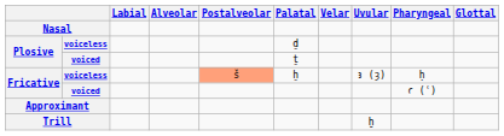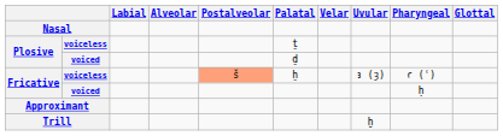 <table class="wikitable" style="text-align: center;">
 <tr>
 <th colspan=2></th>
 <th><a href='#'>Labial</a></th>
 <th><a href='#'>Alveolar</a></th>
 <th><a href='#'>Postalveolar</a></th>
 <th><a href='#'>Palatal</a></th>
 <th><a href='#'>Velar</a></th>
 <th><a href='#'>Uvular</a></th>
 <th><a href='#'>Pharyngeal</a></th>
 <th><a href='#'>Glottal</a></th>
 </tr>
 <tr>
 <th colspan=2><a href='#'>Nasal</a></th>
 <td></td>
 <td></td>
 <td></td>
 <td></td>
 <td></td>
 <td></td>
 <td></td>
 <td></td>
 </tr>
 <tr>
 <th rowspan=2><a href='#'>Plosive</a></th>
 <th><small><a href='#'>voiceless</a></small></th>
 <td></td>
 <td></td>
 <td></td>
-<td>ḏ </td>
+<td>ṯ </td>
 <td></td>
 <td></td>
 <td></td>
 <td></td>
 </tr>
 <tr>
 <th><small><a href='#'>voiced</a></small></th>
 <td></td>
 <td></td>
 <td></td>
-<td>ṯ </td>
+<td>ḏ </td>
 <td></td>
 <td></td>
 <td></td>
 <td></td>
 </tr>
 <tr>
 <th rowspan=2><a href='#'>Fricative</a></th>
 <th><small> <a href='#'>voiceless</a></small></th>
 <td></td>
 <td></td>
 <td style="background: lightsalmon;">š </td>
 <td>ẖ </td>
 <td></td>
 <td>ꜣ (ȝ) </td>
-<td>ḥ </td>
+<td>ꜥ (ʿ) </td>
 <td></td>
 </tr>
 <tr>
 <th><small><a href='#'>voiced</a></small></th>
 <td></td>
 <td></td>
 <td></td>
 <td></td>
 <td></td>
 <td></td>
-<td>ꜥ (ʿ) </td>
+<td>ḥ </td>
 <td></td>
 </tr>
 <tr>
 <th colspan=2><a href='#'>Approximant</a></th>
 <td></td>
 <td></td>
 <td></td>
 <td></td>
 <td></td>
 <td></td>
 <td></td>
 <td></td>
 </tr>
 <tr>
 <th colspan=2><a href='#'>Trill</a></th>
 <td></td>
 <td></td>
 <td></td>
 <td></td>
 <td></td>
 <td>ḫ </td>
 <td></td>
 <td></td>
 </tr>
 </table>
